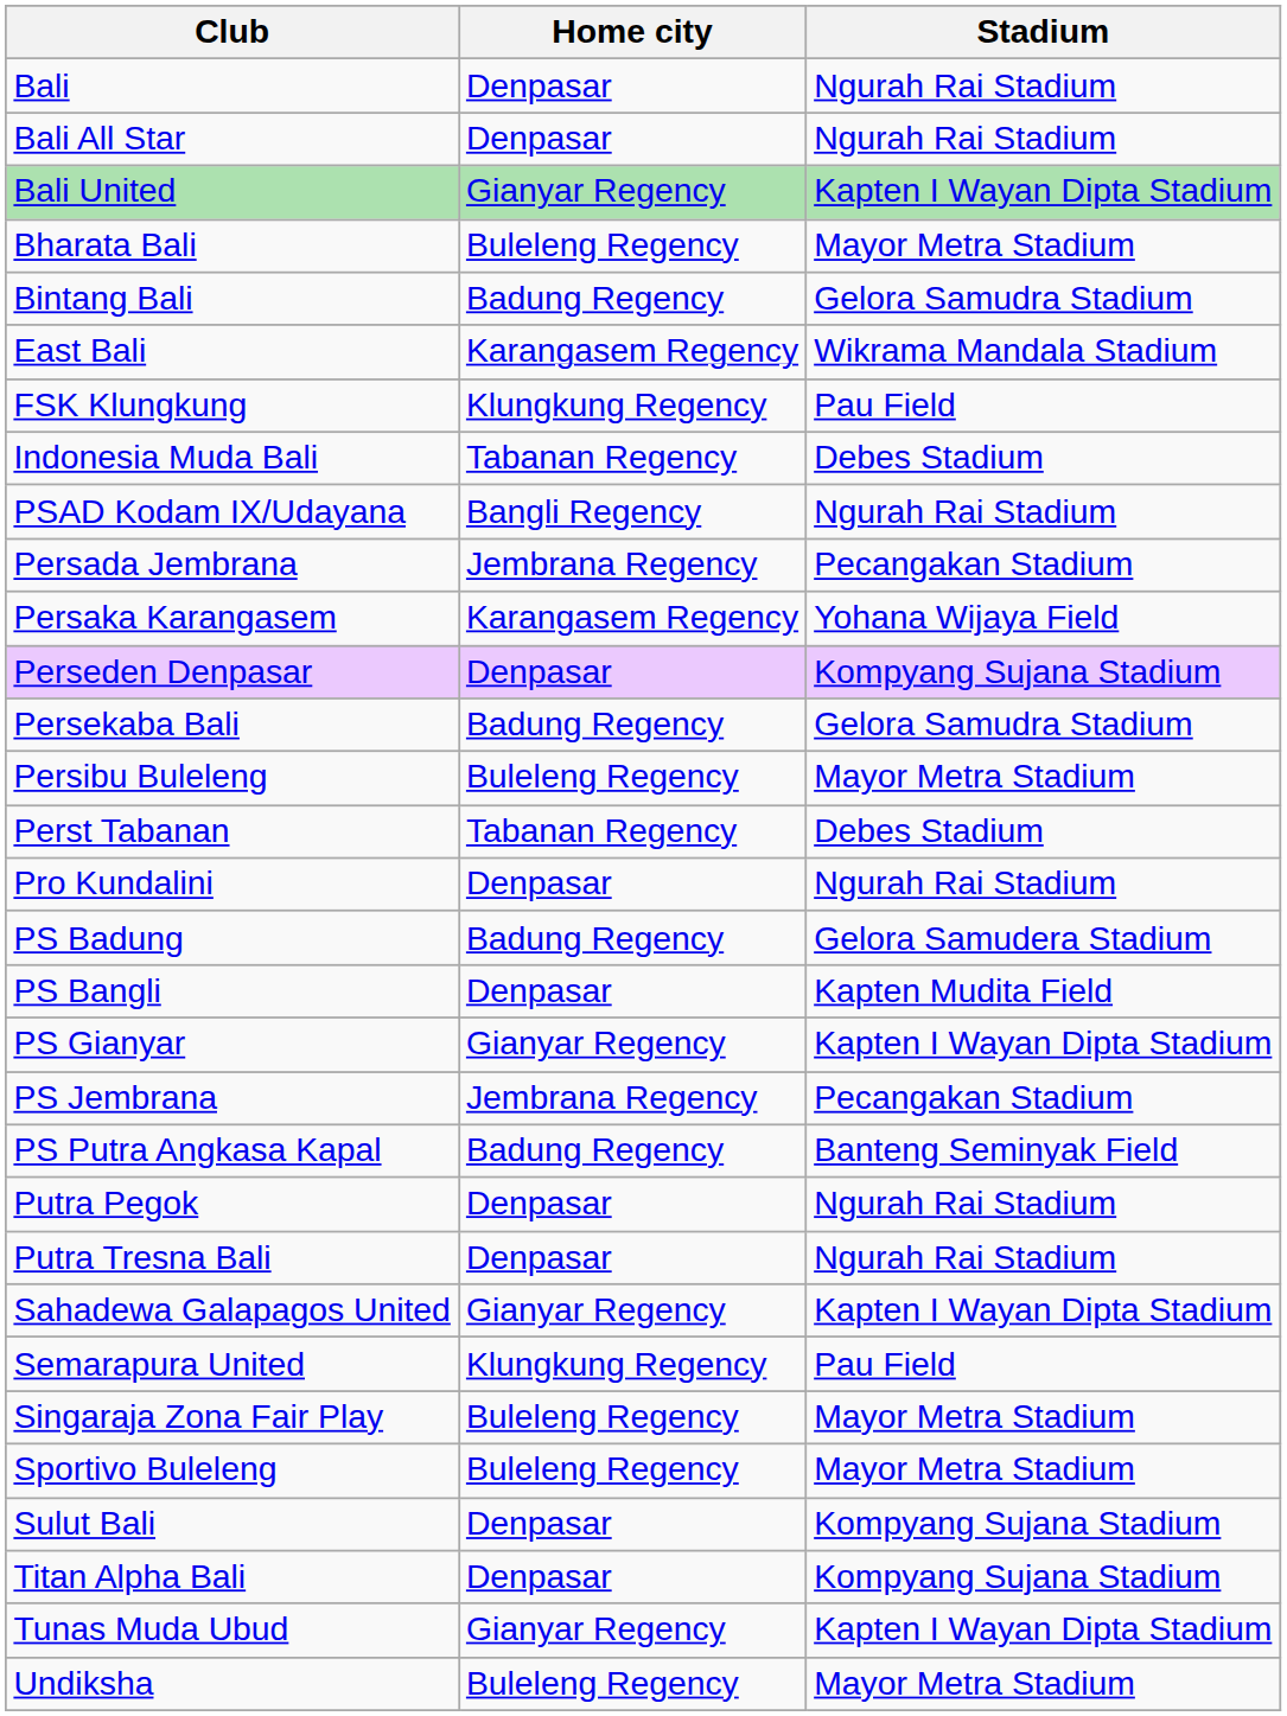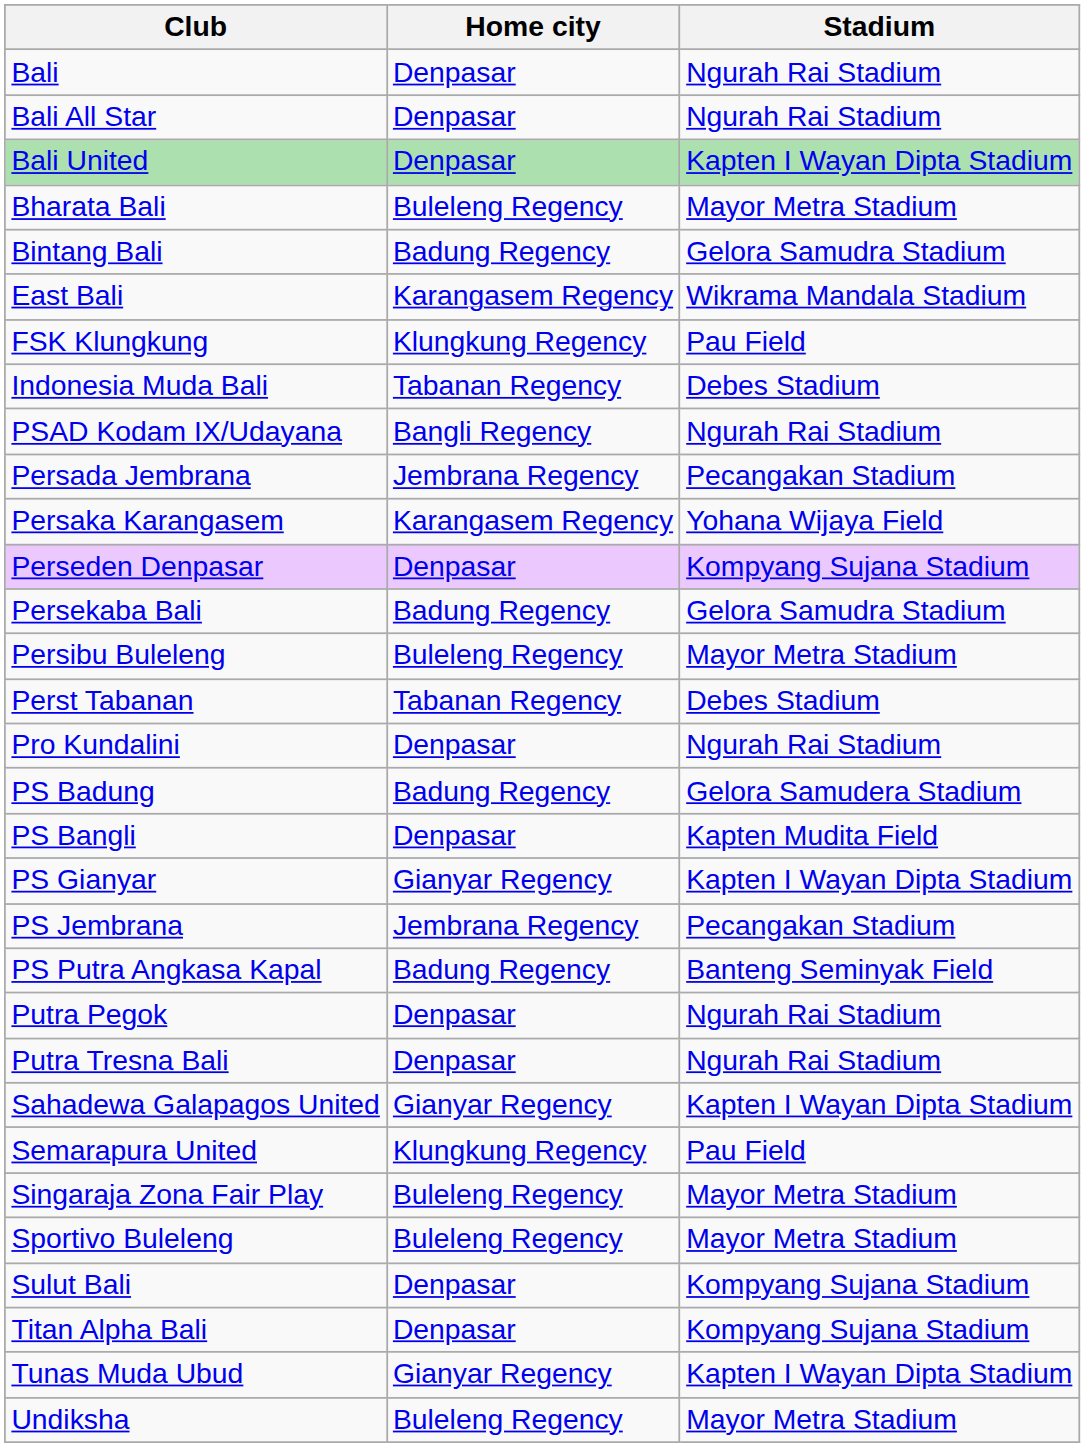 <table class="wikitable sortable">
 <tr>
 <th>Club</th>
 <th>Home city</th>
 <th>Stadium</th>
 </tr>
 <tr>
 <td><a href='#'>Bali</a></td>
 <td><a href='#'>Denpasar</a></td>
 <td><a href='#'>Ngurah Rai Stadium</a></td>
 </tr>
 <tr>
 <td><a href='#'>Bali All Star</a></td>
 <td><a href='#'>Denpasar</a></td>
 <td><a href='#'>Ngurah Rai Stadium</a></td>
 </tr>
 <tr style="background:#ace1af;">
 <td><a href='#'>Bali United</a></td>
-<td><a href='#'>Gianyar Regency</a></td>
+<td><a href='#'>Denpasar</a></td>
 <td><a href='#'>Kapten I Wayan Dipta Stadium</a></td>
 </tr>
 <tr>
 <td><a href='#'>Bharata Bali</a></td>
 <td><a href='#'>Buleleng Regency</a></td>
 <td><a href='#'>Mayor Metra Stadium</a></td>
 </tr>
 <tr>
 <td><a href='#'>Bintang Bali</a></td>
 <td><a href='#'>Badung Regency</a></td>
 <td><a href='#'>Gelora Samudra Stadium</a></td>
 </tr>
 <tr>
 <td><a href='#'>East Bali</a></td>
 <td><a href='#'>Karangasem Regency</a></td>
 <td><a href='#'>Wikrama Mandala Stadium</a></td>
 </tr>
 <tr>
 <td><a href='#'>FSK Klungkung</a></td>
 <td><a href='#'>Klungkung Regency</a></td>
 <td><a href='#'>Pau Field</a></td>
 </tr>
 <tr>
 <td><a href='#'>Indonesia Muda Bali</a></td>
 <td><a href='#'>Tabanan Regency</a></td>
 <td><a href='#'>Debes Stadium</a></td>
 </tr>
 <tr>
 <td><a href='#'>PSAD Kodam IX/Udayana</a></td>
 <td><a href='#'>Bangli Regency</a></td>
 <td><a href='#'>Ngurah Rai Stadium</a></td>
 </tr>
 <tr>
 <td><a href='#'>Persada Jembrana</a></td>
 <td><a href='#'>Jembrana Regency</a></td>
 <td><a href='#'>Pecangakan Stadium</a></td>
 </tr>
 <tr>
 <td><a href='#'>Persaka Karangasem</a></td>
 <td><a href='#'>Karangasem Regency</a></td>
 <td><a href='#'>Yohana Wijaya Field</a></td>
 </tr>
 <tr style="background:#ebc9fe;">
 <td><a href='#'>Perseden Denpasar</a></td>
 <td><a href='#'>Denpasar</a></td>
 <td><a href='#'>Kompyang Sujana Stadium</a></td>
 </tr>
 <tr>
 <td><a href='#'>Persekaba Bali</a></td>
 <td><a href='#'>Badung Regency</a></td>
 <td><a href='#'>Gelora Samudra Stadium</a></td>
 </tr>
 <tr>
 <td><a href='#'>Persibu Buleleng</a></td>
 <td><a href='#'>Buleleng Regency</a></td>
 <td><a href='#'>Mayor Metra Stadium</a></td>
 </tr>
 <tr>
 <td><a href='#'>Perst Tabanan</a></td>
 <td><a href='#'>Tabanan Regency</a></td>
 <td><a href='#'>Debes Stadium</a></td>
 </tr>
 <tr>
 <td><a href='#'>Pro Kundalini</a></td>
 <td><a href='#'>Denpasar</a></td>
 <td><a href='#'>Ngurah Rai Stadium</a></td>
 </tr>
 <tr>
 <td><a href='#'>PS Badung</a></td>
 <td><a href='#'>Badung Regency</a></td>
 <td><a href='#'>Gelora Samudera Stadium</a></td>
 </tr>
 <tr>
 <td><a href='#'>PS Bangli</a></td>
 <td><a href='#'>Denpasar</a></td>
 <td><a href='#'>Kapten Mudita Field</a></td>
 </tr>
 <tr>
 <td><a href='#'>PS Gianyar</a></td>
 <td><a href='#'>Gianyar Regency</a></td>
 <td><a href='#'>Kapten I Wayan Dipta Stadium</a></td>
 </tr>
 <tr>
 <td><a href='#'>PS Jembrana</a></td>
 <td><a href='#'>Jembrana Regency</a></td>
 <td><a href='#'>Pecangakan Stadium</a></td>
 </tr>
 <tr>
 <td><a href='#'>PS Putra Angkasa Kapal</a></td>
 <td><a href='#'>Badung Regency</a></td>
 <td><a href='#'>Banteng Seminyak Field</a></td>
 </tr>
 <tr>
 <td><a href='#'>Putra Pegok</a></td>
 <td><a href='#'>Denpasar</a></td>
 <td><a href='#'>Ngurah Rai Stadium</a></td>
 </tr>
 <tr>
 <td><a href='#'>Putra Tresna Bali</a></td>
 <td><a href='#'>Denpasar</a></td>
 <td><a href='#'>Ngurah Rai Stadium</a></td>
 </tr>
 <tr>
 <td><a href='#'>Sahadewa Galapagos United</a></td>
 <td><a href='#'>Gianyar Regency</a></td>
 <td><a href='#'>Kapten I Wayan Dipta Stadium</a></td>
 </tr>
 <tr>
 <td><a href='#'>Semarapura United</a></td>
 <td><a href='#'>Klungkung Regency</a></td>
 <td><a href='#'>Pau Field</a></td>
 </tr>
 <tr>
 <td><a href='#'>Singaraja Zona Fair Play</a></td>
 <td><a href='#'>Buleleng Regency</a></td>
 <td><a href='#'>Mayor Metra Stadium</a></td>
 </tr>
 <tr>
 <td><a href='#'>Sportivo Buleleng</a></td>
 <td><a href='#'>Buleleng Regency</a></td>
 <td><a href='#'>Mayor Metra Stadium</a></td>
 </tr>
 <tr>
 <td><a href='#'>Sulut Bali</a></td>
 <td><a href='#'>Denpasar</a></td>
 <td><a href='#'>Kompyang Sujana Stadium</a></td>
 </tr>
 <tr>
 <td><a href='#'>Titan Alpha Bali</a></td>
 <td><a href='#'>Denpasar</a></td>
 <td><a href='#'>Kompyang Sujana Stadium</a></td>
 </tr>
 <tr>
 <td><a href='#'>Tunas Muda Ubud</a></td>
 <td><a href='#'>Gianyar Regency</a></td>
 <td><a href='#'>Kapten I Wayan Dipta Stadium</a></td>
 </tr>
 <tr>
 <td><a href='#'>Undiksha</a></td>
 <td><a href='#'>Buleleng Regency</a></td>
 <td><a href='#'>Mayor Metra Stadium</a></td>
 </tr>
 </table>
